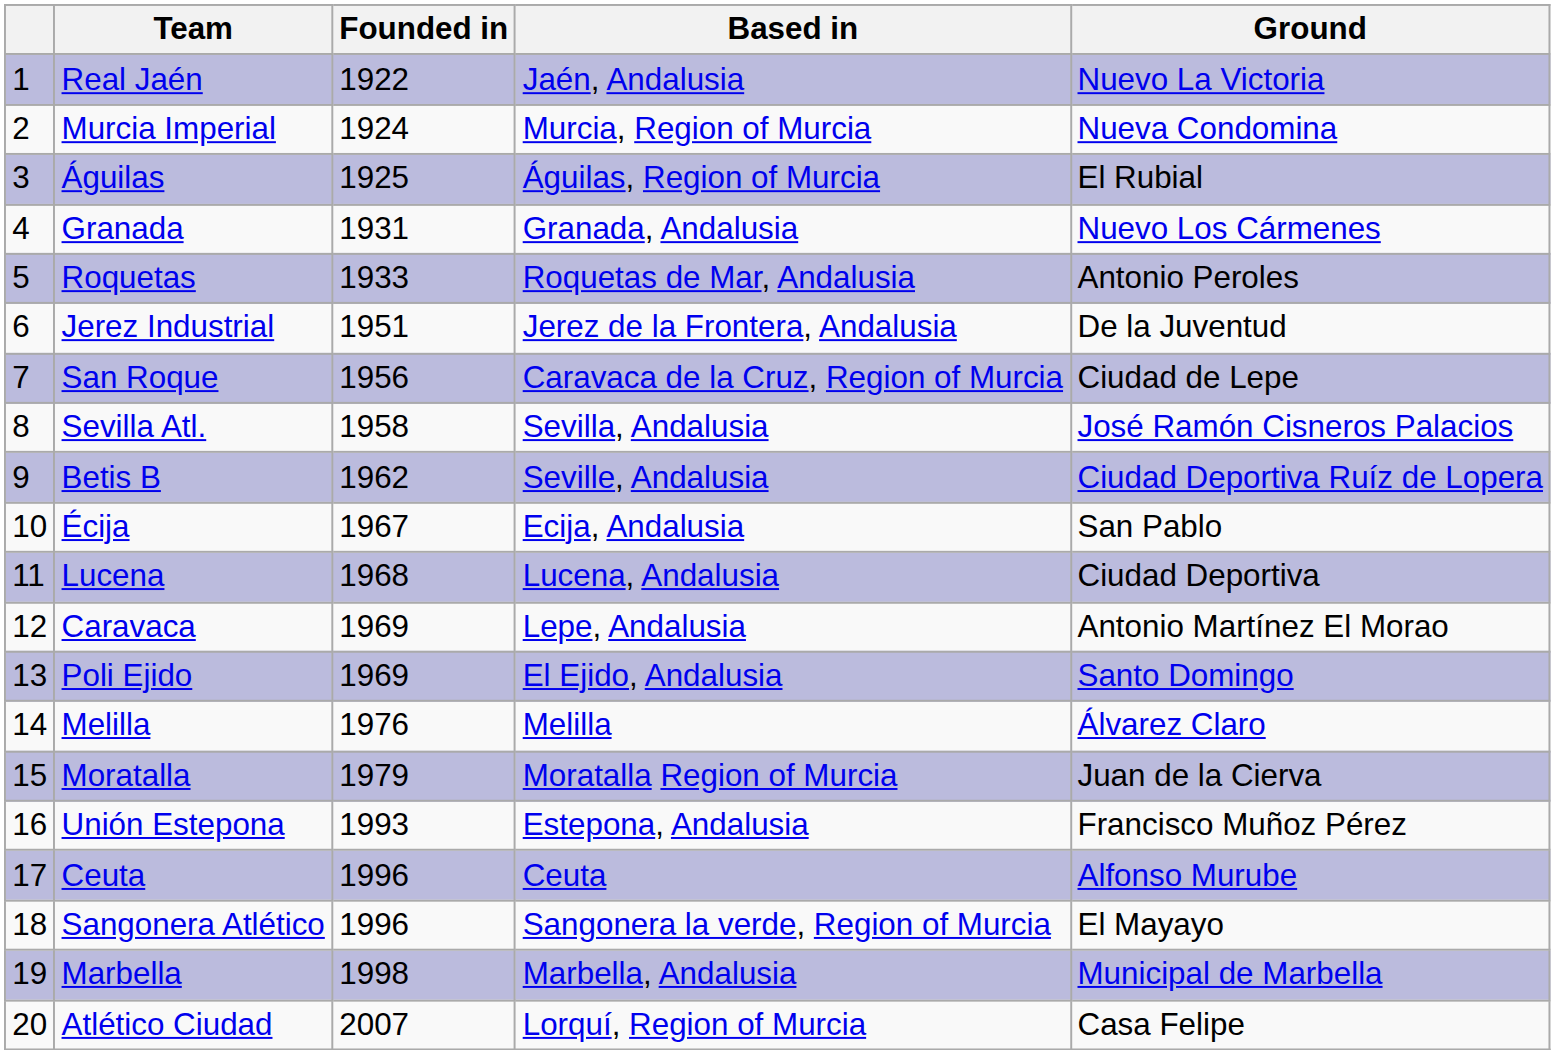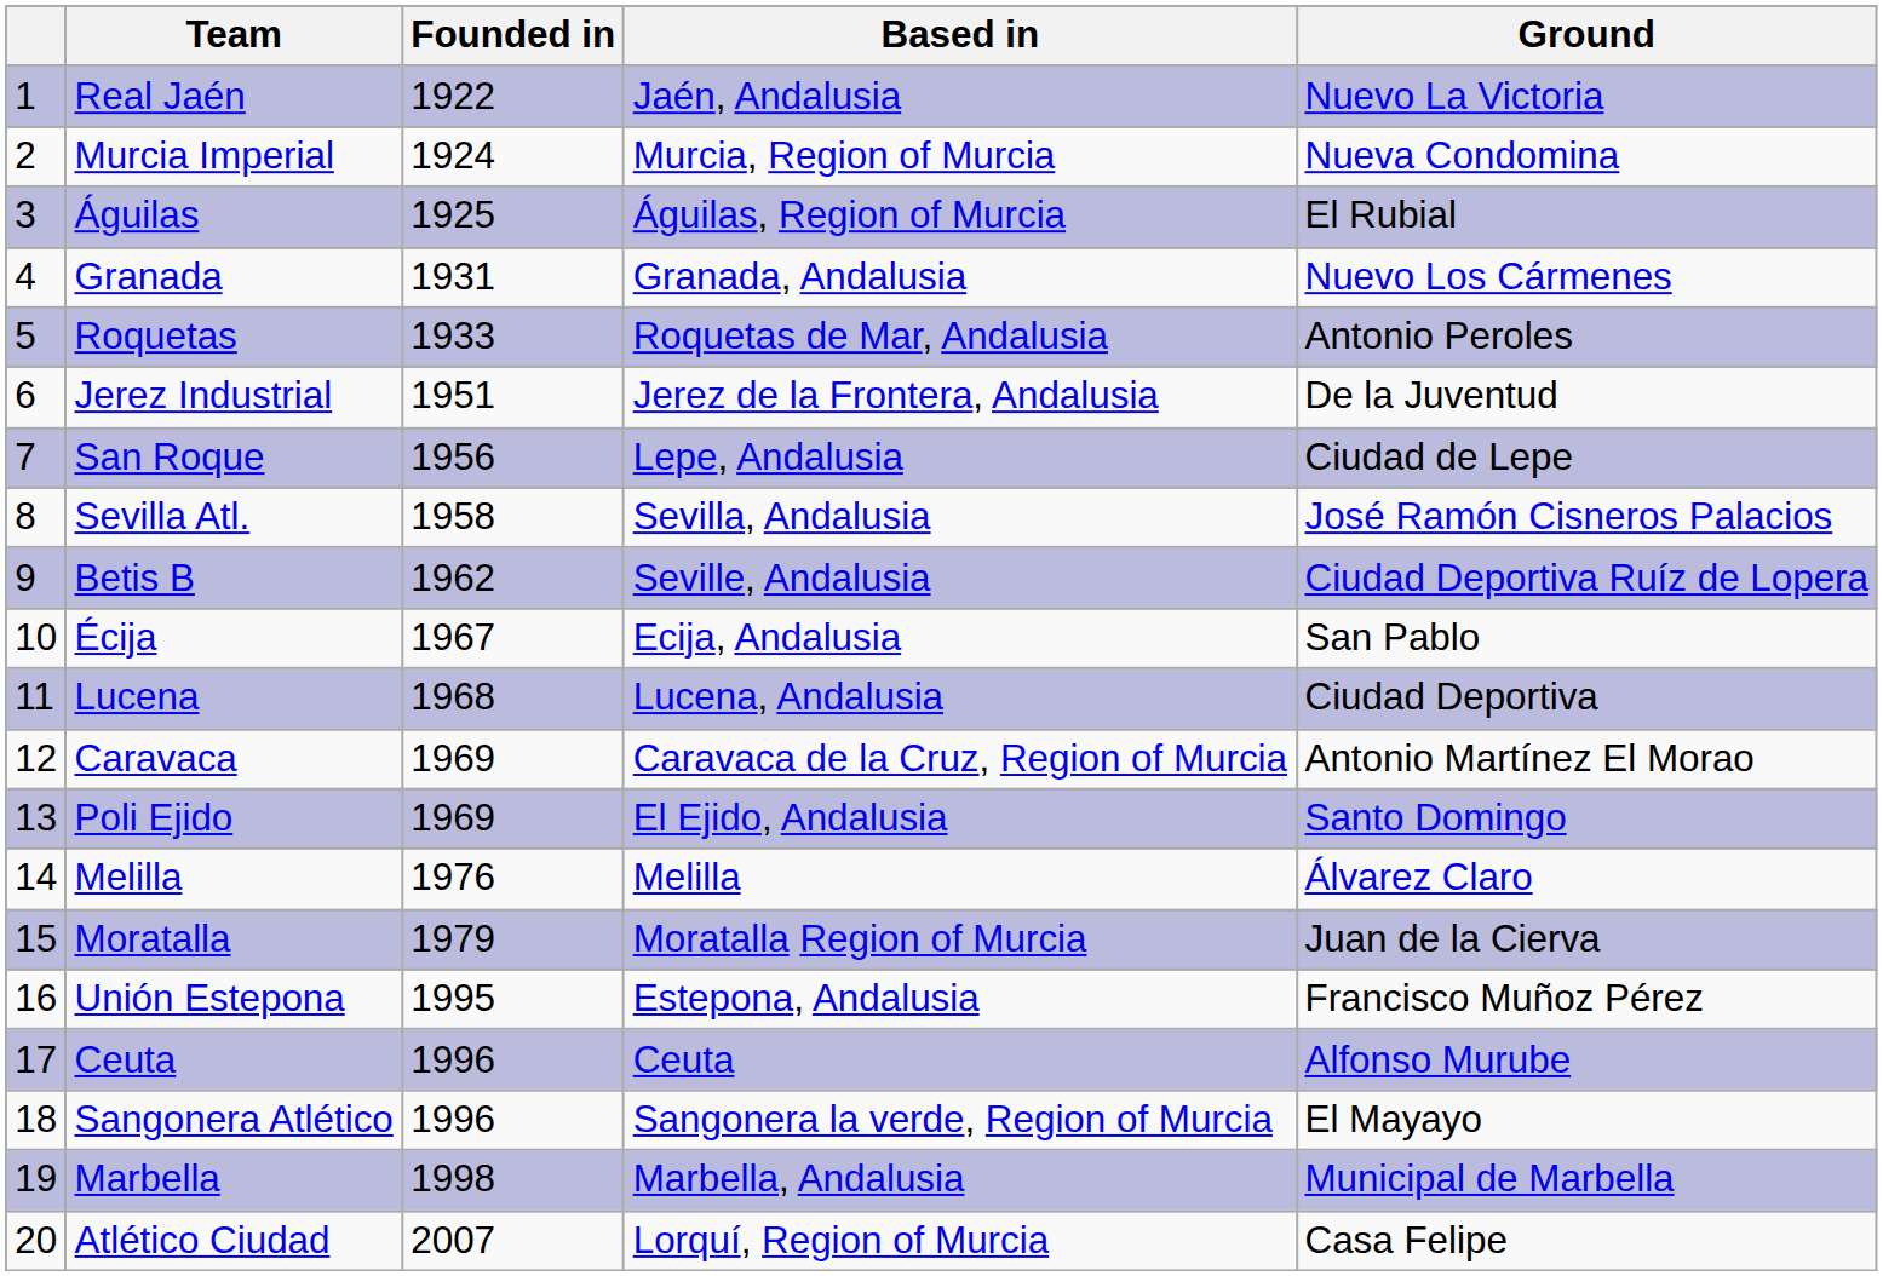 <table class="wikitable">
 <tr>
 <th></th>
 <th>Team</th>
 <th>Founded in</th>
 <th>Based in</th>
 <th>Ground</th>
 </tr>
 <tr style="background:#BBBBDD;">
 <td>1</td>
 <td><a href='#'>Real Jaén</a></td>
 <td>1922</td>
 <td><a href='#'>Jaén</a>, <a href='#'>Andalusia</a></td>
 <td><a href='#'>Nuevo La Victoria</a></td>
 </tr>
 <tr>
 <td>2</td>
 <td><a href='#'>Murcia Imperial</a></td>
 <td>1924</td>
 <td><a href='#'>Murcia</a>, <a href='#'>Region of Murcia</a></td>
 <td><a href='#'>Nueva Condomina</a></td>
 </tr>
 <tr style="background:#BBBBDD;">
 <td>3</td>
 <td><a href='#'>Águilas</a></td>
 <td>1925</td>
 <td><a href='#'>Águilas</a>, <a href='#'>Region of Murcia</a></td>
 <td>El Rubial</td>
 </tr>
 <tr>
 <td>4</td>
 <td><a href='#'>Granada</a></td>
 <td>1931</td>
 <td><a href='#'>Granada</a>, <a href='#'>Andalusia</a></td>
 <td><a href='#'>Nuevo Los Cármenes</a></td>
 </tr>
 <tr style="background:#BBBBDD;">
 <td>5</td>
 <td><a href='#'>Roquetas</a></td>
 <td>1933</td>
 <td><a href='#'>Roquetas de Mar</a>, <a href='#'>Andalusia</a></td>
 <td>Antonio Peroles</td>
 </tr>
 <tr>
 <td>6</td>
 <td><a href='#'>Jerez Industrial</a></td>
 <td>1951</td>
 <td><a href='#'>Jerez de la Frontera</a>, <a href='#'>Andalusia</a></td>
 <td>De la Juventud</td>
 </tr>
 <tr style="background:#BBBBDD;">
 <td>7</td>
 <td><a href='#'>San Roque</a></td>
 <td>1956</td>
-<td><a href='#'>Caravaca de la Cruz</a>, <a href='#'>Region of Murcia</a></td>
+<td><a href='#'>Lepe</a>, <a href='#'>Andalusia</a></td>
 <td>Ciudad de Lepe</td>
 </tr>
 <tr>
 <td>8</td>
 <td><a href='#'>Sevilla Atl.</a></td>
 <td>1958</td>
 <td><a href='#'>Sevilla</a>, <a href='#'>Andalusia</a></td>
 <td><a href='#'>José Ramón Cisneros Palacios</a></td>
 </tr>
 <tr style="background:#BBBBDD;">
 <td>9</td>
 <td><a href='#'>Betis B</a></td>
 <td>1962</td>
 <td><a href='#'>Seville</a>, <a href='#'>Andalusia</a></td>
 <td><a href='#'>Ciudad Deportiva Ruíz de Lopera</a></td>
 </tr>
 <tr>
 <td>10</td>
 <td><a href='#'>Écija</a></td>
 <td>1967</td>
 <td><a href='#'>Ecija</a>, <a href='#'>Andalusia</a></td>
 <td>San Pablo</td>
 </tr>
 <tr style="background:#BBBBDD;">
 <td>11</td>
 <td><a href='#'>Lucena</a></td>
 <td>1968</td>
 <td><a href='#'>Lucena</a>, <a href='#'>Andalusia</a></td>
 <td>Ciudad Deportiva</td>
 </tr>
 <tr>
 <td>12</td>
 <td><a href='#'>Caravaca</a></td>
 <td>1969</td>
-<td><a href='#'>Lepe</a>, <a href='#'>Andalusia</a></td>
+<td><a href='#'>Caravaca de la Cruz</a>, <a href='#'>Region of Murcia</a></td>
 <td>Antonio Martínez El Morao</td>
 </tr>
 <tr style="background:#BBBBDD;">
 <td>13</td>
 <td><a href='#'>Poli Ejido</a></td>
 <td>1969</td>
 <td><a href='#'>El Ejido</a>, <a href='#'>Andalusia</a></td>
 <td><a href='#'>Santo Domingo</a></td>
 </tr>
 <tr>
 <td>14</td>
 <td><a href='#'>Melilla</a></td>
 <td>1976</td>
 <td><a href='#'>Melilla</a></td>
 <td><a href='#'>Álvarez Claro</a></td>
 </tr>
 <tr style="background:#BBBBDD;">
 <td>15</td>
 <td><a href='#'>Moratalla</a></td>
 <td>1979</td>
 <td><a href='#'>Moratalla</a> <a href='#'>Region of Murcia</a></td>
 <td>Juan de la Cierva</td>
 </tr>
 <tr>
 <td>16</td>
 <td><a href='#'>Unión Estepona</a></td>
-<td>1993</td>
+<td>1995</td>
 <td><a href='#'>Estepona</a>, <a href='#'>Andalusia</a></td>
 <td>Francisco Muñoz Pérez</td>
 </tr>
 <tr style="background:#BBBBDD;">
 <td>17</td>
 <td><a href='#'>Ceuta</a></td>
 <td>1996</td>
 <td><a href='#'>Ceuta</a></td>
 <td><a href='#'>Alfonso Murube</a></td>
 </tr>
 <tr>
 <td>18</td>
 <td><a href='#'>Sangonera Atlético</a></td>
 <td>1996</td>
 <td><a href='#'>Sangonera la verde</a>, <a href='#'>Region of Murcia</a></td>
 <td>El Mayayo</td>
 </tr>
 <tr style="background:#BBBBDD;">
 <td>19</td>
 <td><a href='#'>Marbella</a></td>
 <td>1998</td>
 <td><a href='#'>Marbella</a>, <a href='#'>Andalusia</a></td>
 <td><a href='#'>Municipal de Marbella</a></td>
 </tr>
 <tr>
 <td>20</td>
 <td><a href='#'>Atlético Ciudad</a></td>
 <td>2007</td>
 <td><a href='#'>Lorquí</a>, <a href='#'>Region of Murcia</a></td>
 <td>Casa Felipe</td>
 </tr>
 <tr style="background:#BBBBDD;">
 </tr>
 </table>
